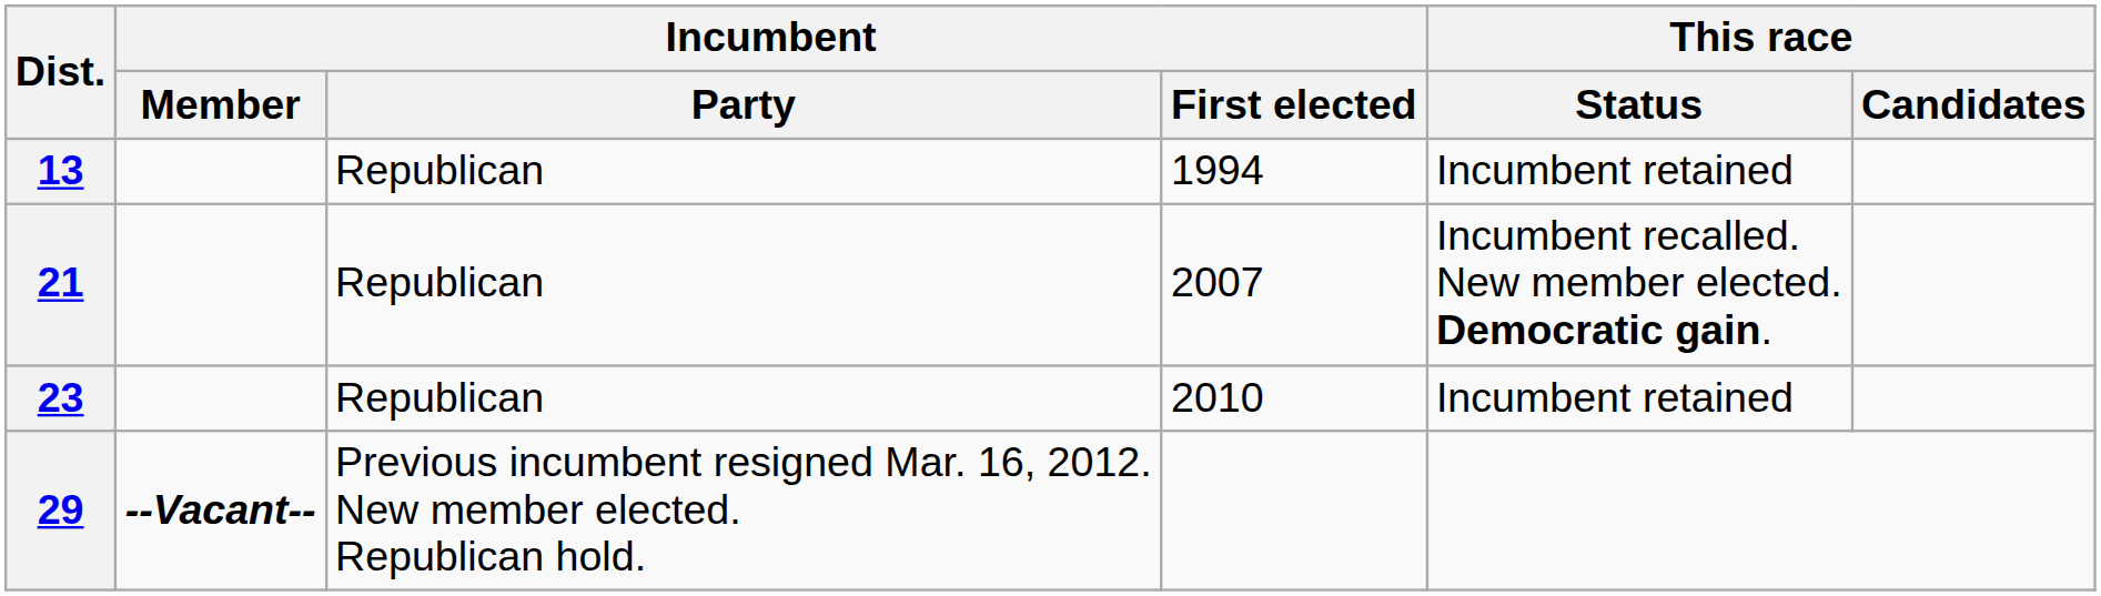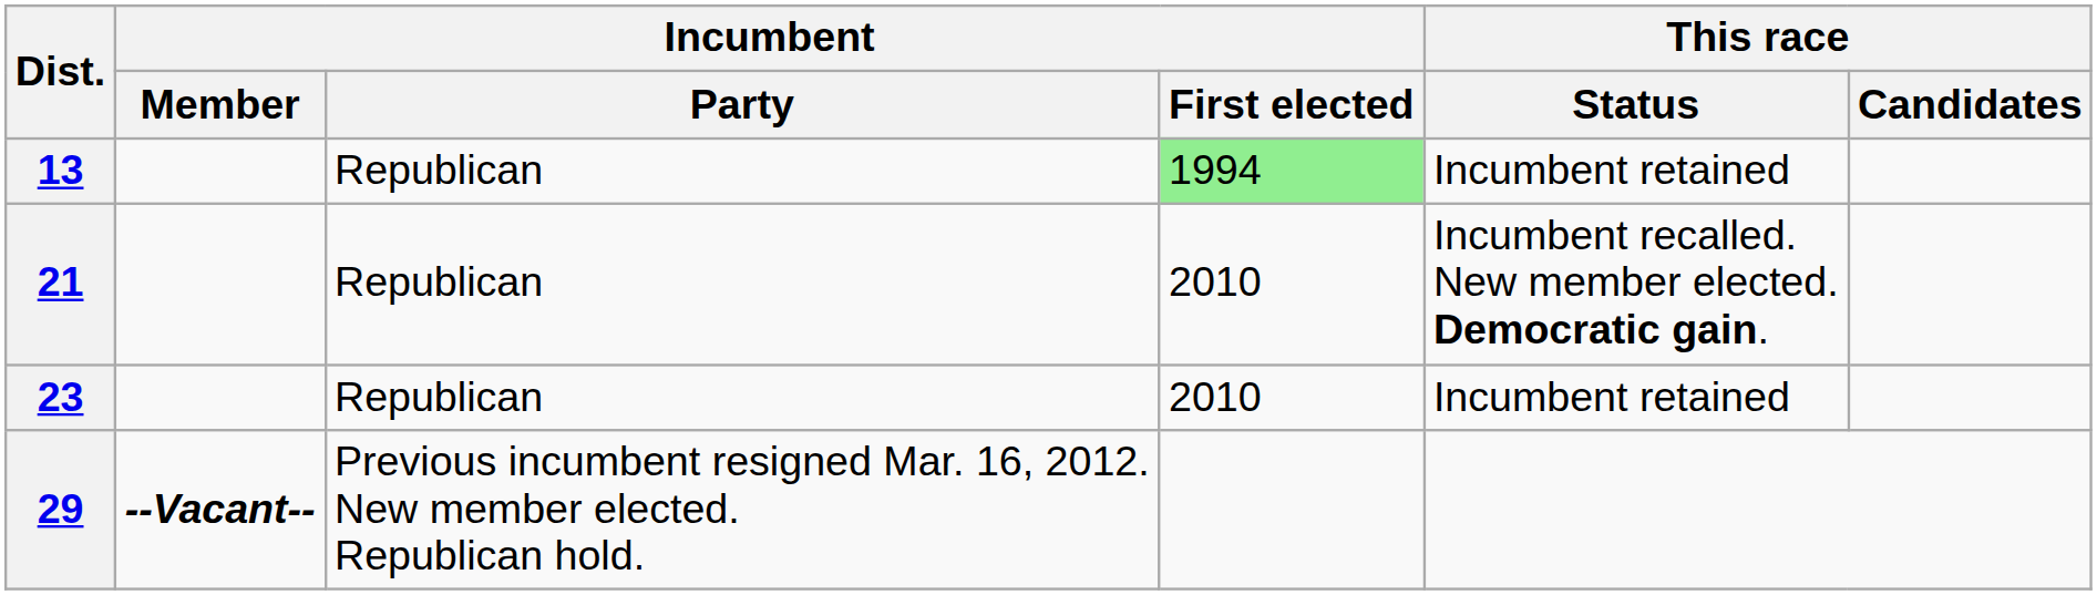 <table class="wikitable sortable">
 <tr>
 <th colspan="1" rowspan="2">Dist.</th>
 <th colspan="3">Incumbent</th>
 <th colspan="3">This race</th>
 </tr>
 <tr valign="bottom">
 <th>Member</th>
 <th>Party</th>
 <th>First elected</th>
 <th>Status</th>
 <th>Candidates</th>
 </tr>
 <tr>
 <th><a href='#'>13</a></th>
 <td></td>
 <td>Republican</td>
-<td>1994</td>
+<td style="background: lightgreen;">1994</td>
 <td>Incumbent retained</td>
 <td nowrap=""></td>
 </tr>
 <tr>
 <th><a href='#'>21</a></th>
 <td></td>
 <td>Republican</td>
-<td>2007</td>
+<td>2010</td>
 <td>Incumbent recalled.<br>New member elected.<br><strong>Democratic gain</strong>.</td>
 <td nowrap=""></td>
 </tr>
 <tr>
 <th><a href='#'>23</a></th>
 <td></td>
 <td>Republican</td>
 <td>2010</td>
 <td>Incumbent retained</td>
 <td nowrap=""></td>
 </tr>
 <tr>
 <th><a href='#'>29</a></th>
 <td><strong><em>--Vacant</em><em>--</em></strong></td>
 <td>Previous incumbent resigned Mar. 16, 2012.<br>New member elected.<br>Republican hold.</td>
 <td></td>
 </tr>
 </table>
